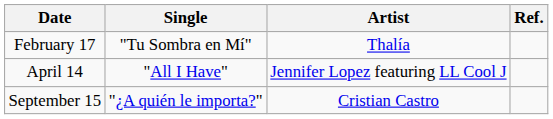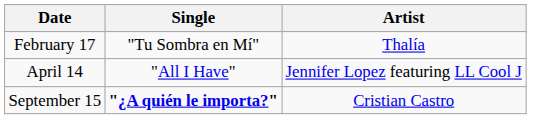 <table class="wikitable" style="font-size:97%; text-align:center;">
 <tr>
 <th>Date</th>
 <th>Single</th>
 <th>Artist</th>
-<th>Ref.</th>
 </tr>
 <tr>
 <td>February 17</td>
 <td>"Tu Sombra en Mí"</td>
 <td><a href='#'>Thalía</a></td>
-<td></td>
 </tr>
 <tr>
 <td>April 14</td>
 <td>"<a href='#'>All I Have</a>"</td>
 <td><a href='#'>Jennifer Lopez</a> featuring <a href='#'>LL Cool J</a></td>
-<td></td>
 </tr>
 <tr>
 <td>September 15</td>
-<td>"<a href='#'>¿A quién le importa?</a>"</td>
+<td><strong>"<a href='#'>¿A quién le importa?</a>"</strong></td>
 <td><a href='#'>Cristian Castro</a></td>
-<td></td>
 </tr>
 </table>
